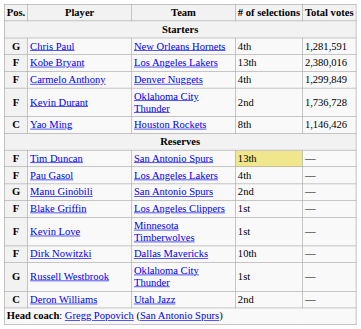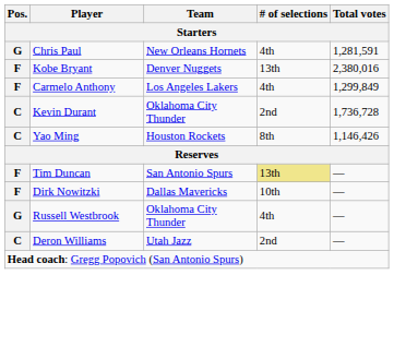 <table class="wikitable">
 <tr>
 <th>Pos.</th>
 <th style="width:150px;">Player</th>
 <th width=150>Team</th>
 <th># of selections</th>
 <th>Total votes</th>
 </tr>
 <tr>
 <th colspan="5">Starters</th>
 </tr>
 <tr>
 <th>G</th>
 <td><a href='#'>Chris Paul</a></td>
 <td><a href='#'>New Orleans Hornets</a></td>
 <td>4th</td>
 <td>1,281,591</td>
 </tr>
 <tr>
 <th>F</th>
 <td><a href='#'>Kobe Bryant</a></td>
-<td><a href='#'>Los Angeles Lakers</a></td>
+<td><a href='#'>Denver Nuggets</a></td>
 <td>13th</td>
 <td>2,380,016</td>
 </tr>
 <tr>
 <th>F</th>
 <td><a href='#'>Carmelo Anthony</a></td>
-<td><a href='#'>Denver Nuggets</a></td>
+<td><a href='#'>Los Angeles Lakers</a></td>
 <td>4th</td>
 <td>1,299,849</td>
 </tr>
 <tr>
-<th>F</th>
+<th>C</th>
 <td><a href='#'>Kevin Durant</a></td>
 <td><a href='#'>Oklahoma City Thunder</a></td>
 <td>2nd</td>
 <td>1,736,728</td>
 </tr>
 <tr>
 <th>C</th>
 <td><a href='#'>Yao Ming</a> </td>
 <td><a href='#'>Houston Rockets</a></td>
 <td>8th</td>
 <td>1,146,426</td>
 </tr>
 <tr>
 <th colspan="5">Reserves</th>
 </tr>
 <tr>
 <th>F</th>
 <td><a href='#'>Tim Duncan</a></td>
 <td><a href='#'>San Antonio Spurs</a></td>
 <td style="background: khaki;">13th</td>
 <td>—</td>
 </tr>
 <tr>
 <th>F</th>
-<td><a href='#'>Pau Gasol</a></td>
-<td><a href='#'>Los Angeles Lakers</a></td>
-<td>4th</td>
-<td>—</td>
-</tr>
-<tr>
-<th>G</th>
-<td><a href='#'>Manu Ginóbili</a></td>
-<td><a href='#'>San Antonio Spurs</a></td>
-<td>2nd</td>
-<td>—</td>
-</tr>
-<tr>
-<th>F</th>
-<td><a href='#'>Blake Griffin</a></td>
-<td><a href='#'>Los Angeles Clippers</a></td>
-<td>1st</td>
-<td>—</td>
-</tr>
-<tr>
-<th>F</th>
-<td><a href='#'>Kevin Love</a></td>
-<td><a href='#'>Minnesota Timberwolves</a></td>
-<td>1st</td>
-<td>—</td>
-</tr>
-<tr>
-<th>F</th>
 <td><a href='#'>Dirk Nowitzki</a></td>
 <td><a href='#'>Dallas Mavericks</a></td>
 <td>10th</td>
 <td>—</td>
 </tr>
 <tr>
 <th>G</th>
 <td><a href='#'>Russell Westbrook</a></td>
 <td><a href='#'>Oklahoma City Thunder</a></td>
-<td>1st</td>
+<td>4th</td>
 <td>—</td>
 </tr>
 <tr>
 <th>C</th>
 <td><a href='#'>Deron Williams</a></td>
 <td><a href='#'>Utah Jazz</a></td>
 <td>2nd</td>
 <td>—</td>
 </tr>
 <tr>
 <td colspan="5"><strong>Head coach</strong>: <a href='#'>Gregg Popovich</a> (<a href='#'>San Antonio Spurs</a>)</td>
 </tr>
 </table>
